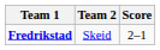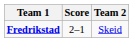 <table class="wikitable" style="text-align: center;">
 <tr>
 <th>Team 1</th>
+<th>Score</th>
 <th>Team 2</th>
-<th>Score</th>
 </tr>
 <tr>
 <td><strong><a href='#'>Fredrikstad</a></strong></td>
+<td>2–1</td>
 <td><a href='#'>Skeid</a></td>
-<td>2–1</td>
 </tr>
 </table>
